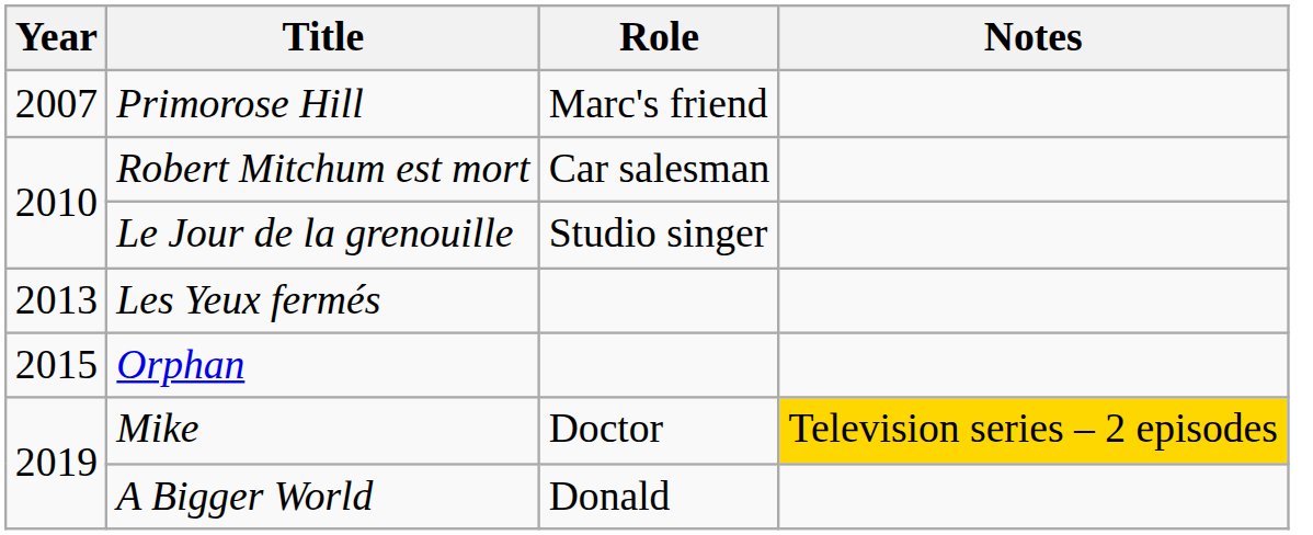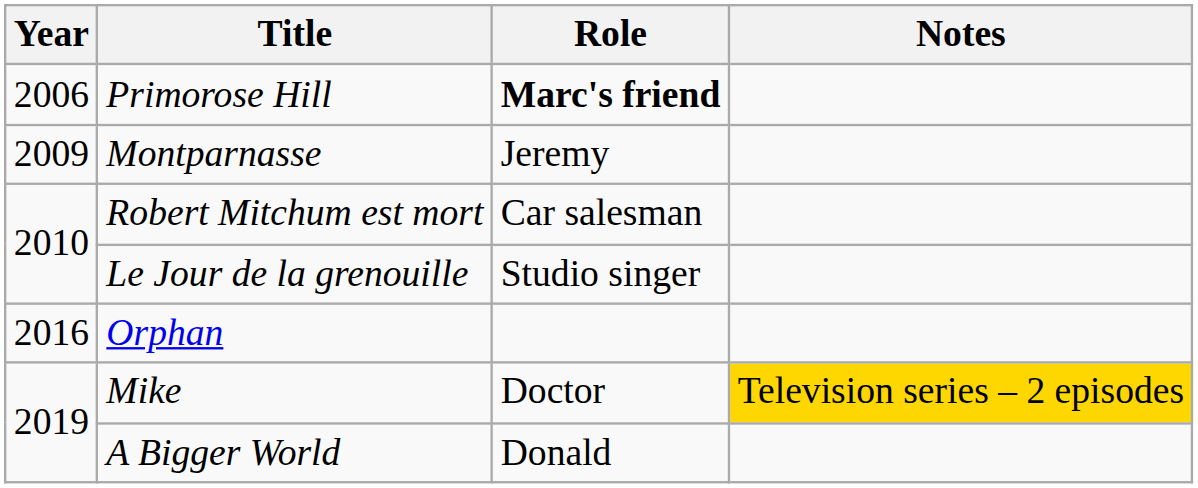 <table class="wikitable sortable">
 <tr>
 <th>Year</th>
 <th>Title</th>
 <th>Role</th>
 <th class="unsortable">Notes</th>
 </tr>
 <tr>
-<td>2007</td>
+<td>2006</td>
 <td><em>Primorose Hill</em></td>
-<td>Marc's friend</td>
+<td><strong>Marc's friend</strong></td>
+<td></td>
+</tr>
+<tr>
+<td>2009</td>
+<td><em>Montparnasse</em></td>
+<td>Jeremy</td>
 <td></td>
 </tr>
 <tr>
 <td rowspan=2>2010</td>
 <td><em>Robert Mitchum est mort</em></td>
 <td>Car salesman</td>
 <td></td>
 </tr>
 <tr>
 <td><em>Le Jour de la grenouille</em></td>
 <td>Studio singer</td>
 <td></td>
 </tr>
 <tr>
-<td>2013</td>
-<td><em>Les Yeux fermés</em></td>
-<td></td>
-<td></td>
-</tr>
-<tr>
-<td>2015</td>
+<td>2016</td>
 <td><em><a href='#'>Orphan</a></em></td>
 <td></td>
 <td></td>
 </tr>
 <tr>
 <td rowspan=2>2019</td>
 <td><em>Mike</em></td>
 <td>Doctor</td>
 <td style="background: gold;">Television series – 2 episodes</td>
 </tr>
 <tr>
 <td><em>A Bigger World</em></td>
 <td>Donald</td>
 <td></td>
 </tr>
 </table>
